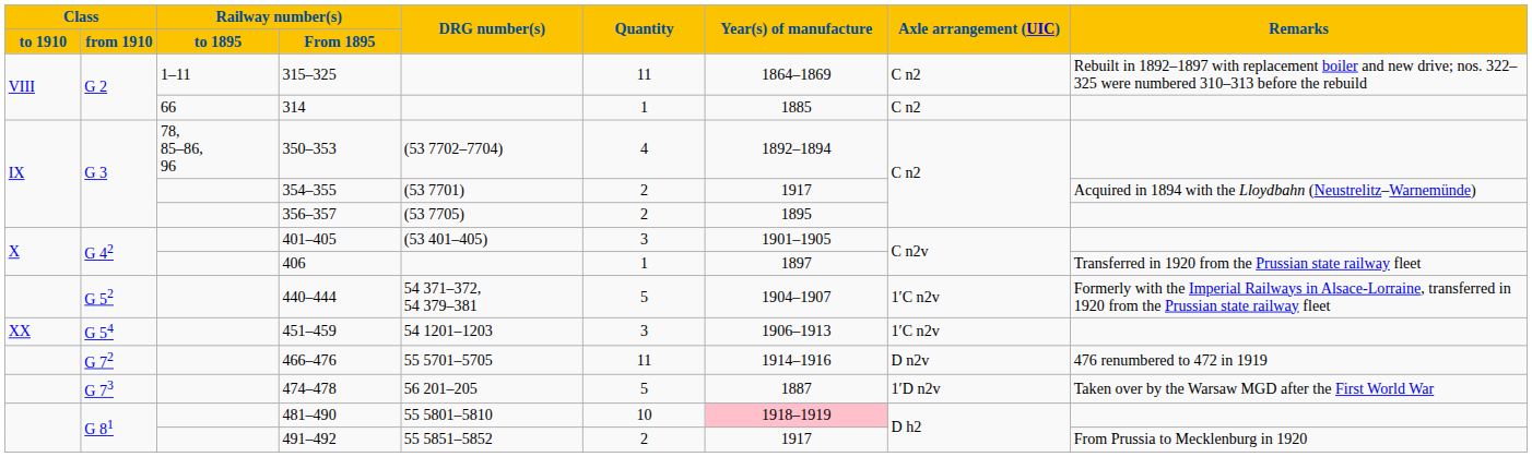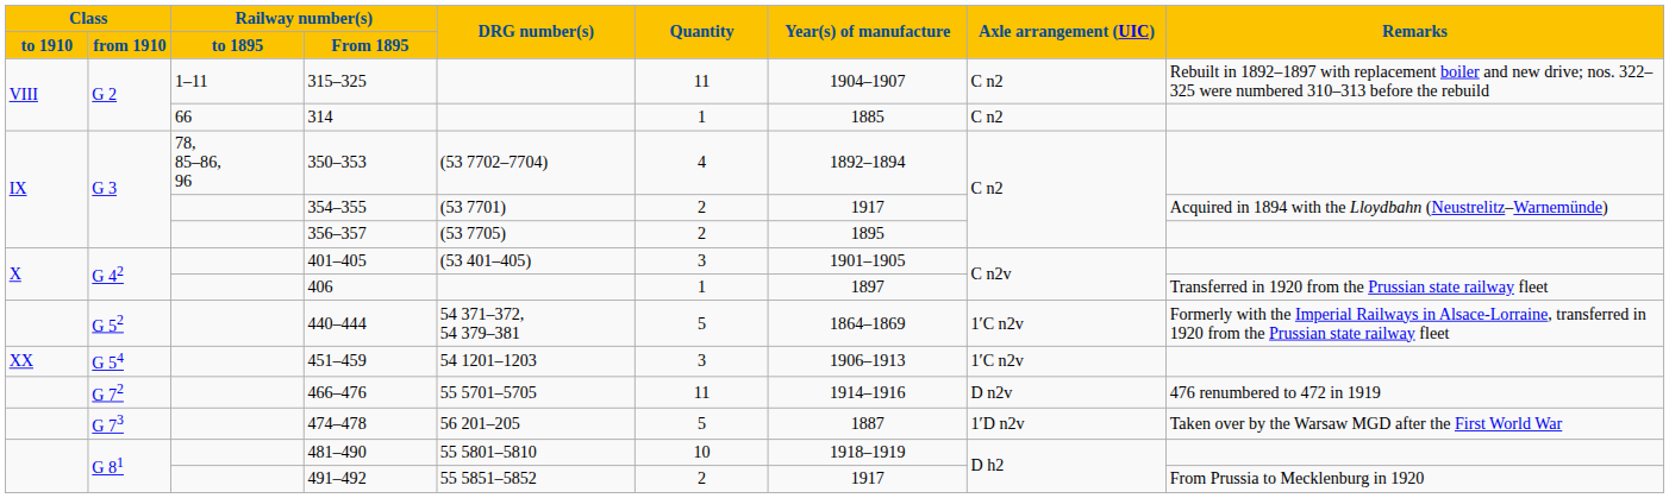 <table class="wikitable"  width="100%">
 <tr>
 <th colspan="2" style="color:#004a99; background:#fcc300" width="10%">Class</th>
 <th style="color:#004a99; background:#fcc300" width="16%" colspan="2">Railway number(s)</th>
 <th style="color:#004a99; background:#fcc300" width="12%" rowspan="2">DRG number(s)</th>
 <th style="color:#004a99; background:#fcc300" width="8%"  rowspan="2">Quantity</th>
 <th style="color:#004a99; background:#fcc300" width="12%" rowspan="2">Year(s) of manufacture</th>
 <th style="color:#004a99; background:#fcc300" width="12%" rowspan="2">Axle arrangement (<a href='#'>UIC</a>)</th>
 <th style="color:#004a99; background:#fcc300" width="30%" rowspan="2">Remarks</th>
 </tr>
 <tr>
 <th style="color:#004a99; background:#fcc300" width="5%">to 1910</th>
 <th style="color:#004a99; background:#fcc300" width="5%">from 1910</th>
 <th style="color:#004a99; background:#fcc300" width="8%">to 1895</th>
 <th style="color:#004a99; background:#fcc300" width="8%">From 1895</th>
 </tr>
 <tr>
 <td rowspan="2"><a href='#'>VIII</a></td>
 <td rowspan="2"><a href='#'>G 2</a></td>
 <td>1–11</td>
 <td>315–325</td>
 <td></td>
 <td align="center">11</td>
-<td align="center">1864–1869</td>
+<td align="center">1904–1907</td>
 <td>C n2</td>
 <td>Rebuilt in 1892–1897 with replacement <a href='#'>boiler</a> and new drive; nos. 322–325 were numbered 310–313 before the rebuild</td>
 </tr>
 <tr>
 <td>66</td>
 <td>314</td>
 <td></td>
 <td align="center">1</td>
 <td align="center">1885</td>
 <td>C n2</td>
 <td></td>
 </tr>
 <tr>
 <td rowspan="3"><a href='#'>IX</a></td>
 <td rowspan="3"><a href='#'>G 3</a></td>
 <td>78, <br>85–86, <br>96</td>
 <td>350–353</td>
 <td>(53 7702–7704)</td>
 <td align="center">4</td>
 <td align="center">1892–1894</td>
 <td rowspan="3">C n2</td>
 <td></td>
 </tr>
 <tr>
 <td></td>
 <td>354–355</td>
 <td>(53 7701)</td>
 <td align="center">2</td>
 <td align="center">1917</td>
 <td>Acquired in 1894 with the <em>Lloydbahn</em> (<a href='#'>Neustrelitz</a>–<a href='#'>Warnemünde</a>)</td>
 </tr>
 <tr>
 <td></td>
 <td>356–357</td>
 <td>(53 7705)</td>
 <td align="center">2</td>
 <td align="center">1895</td>
 <td></td>
 </tr>
 <tr>
 <td rowspan="2"><a href='#'>X</a></td>
 <td rowspan="2"><a href='#'>G 4<sup>2</sup></a></td>
 <td></td>
 <td>401–405</td>
 <td>(53 401–405)</td>
 <td align="center">3</td>
 <td align="center">1901–1905</td>
 <td rowspan="2">C n2v</td>
 <td></td>
 </tr>
 <tr>
 <td></td>
 <td>406</td>
 <td></td>
 <td align="center">1</td>
 <td align="center">1897</td>
 <td>Transferred in 1920 from the <a href='#'>Prussian state railway</a> fleet</td>
 </tr>
 <tr>
 <td></td>
 <td><a href='#'>G 5<sup>2</sup></a></td>
 <td></td>
 <td>440–444</td>
 <td>54 371–372, <br>54 379–381</td>
 <td align="center">5</td>
-<td align="center">1904–1907</td>
+<td align="center">1864–1869</td>
 <td>1′C n2v</td>
 <td>Formerly with the <a href='#'>Imperial Railways in Alsace-Lorraine</a>, transferred in 1920 from the <a href='#'>Prussian state railway</a> fleet</td>
 </tr>
 <tr>
 <td><a href='#'>XX</a></td>
 <td><a href='#'>G 5<sup>4</sup></a></td>
 <td></td>
 <td>451–459</td>
 <td>54 1201–1203</td>
 <td align="center">3</td>
 <td align="center">1906–1913</td>
 <td>1′C n2v</td>
 <td></td>
 </tr>
 <tr>
 <td></td>
 <td><a href='#'>G 7<sup>2</sup></a></td>
 <td></td>
 <td>466–476</td>
 <td>55 5701–5705</td>
 <td align="center">11</td>
 <td align="center">1914–1916</td>
 <td>D n2v</td>
 <td>476 renumbered to 472 in 1919</td>
 </tr>
 <tr>
 <td></td>
 <td><a href='#'>G 7<sup>3</sup></a></td>
 <td></td>
 <td>474–478</td>
 <td>56 201–205</td>
 <td align="center">5</td>
 <td align="center">1887</td>
 <td>1′D n2v</td>
 <td>Taken over by the Warsaw MGD after the <a href='#'>First World War</a></td>
 </tr>
 <tr>
 <td rowspan="2"></td>
 <td rowspan="2"><a href='#'>G 8<sup>1</sup></a></td>
 <td></td>
 <td>481–490</td>
 <td>55 5801–5810</td>
 <td align="center">10</td>
-<td align="center" style="background: pink;">1918–1919</td>
+<td align="center">1918–1919</td>
 <td rowspan="2">D h2</td>
 <td></td>
 </tr>
 <tr>
 <td></td>
 <td>491–492</td>
 <td>55 5851–5852</td>
 <td align="center">2</td>
 <td align="center">1917</td>
 <td>From Prussia to Mecklenburg in 1920</td>
 </tr>
 </table>
